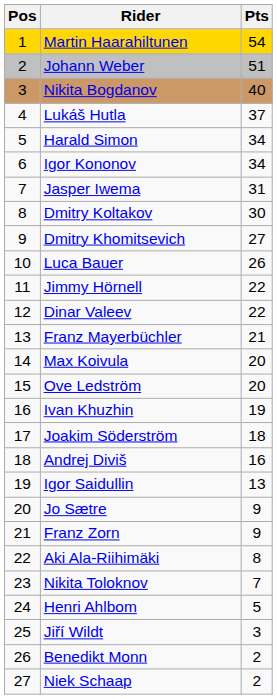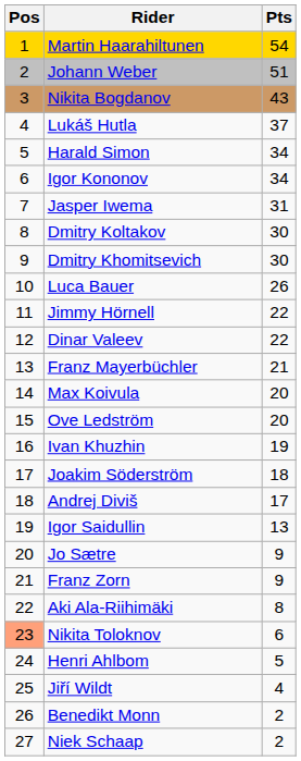 <table class="wikitable" style="font-size: 100%">
 <tr>
 <th width="20">Pos</th>
 <th width="200">Rider</th>
 <th width="20">Pts</th>
 </tr>
 <tr align="center" style="background-color: gold;">
 <td>1</td>
 <td align="left"> <a href='#'>Martin Haarahiltunen</a></td>
 <td>54</td>
 </tr>
 <tr align="center" style="background-color: silver;">
 <td>2</td>
 <td align="left"> <a href='#'>Johann Weber</a></td>
 <td>51</td>
 </tr>
 <tr align="center" style="background-color: #cc9966;">
 <td>3</td>
 <td align="left"> <a href='#'>Nikita Bogdanov</a></td>
-<td>40</td>
+<td>43</td>
 </tr>
 <tr align="center">
 <td>4</td>
 <td align="left"> <a href='#'>Lukáš Hutla</a></td>
 <td>37</td>
 </tr>
 <tr align="center">
 <td>5</td>
 <td align="left"> <a href='#'>Harald Simon</a></td>
 <td>34</td>
 </tr>
 <tr align="center">
 <td>6</td>
 <td align="left"> <a href='#'>Igor Kononov</a></td>
 <td>34</td>
 </tr>
 <tr align="center">
 <td>7</td>
 <td align="left"> <a href='#'>Jasper Iwema</a></td>
 <td>31</td>
 </tr>
 <tr align="center">
 <td>8</td>
 <td align="left"> <a href='#'>Dmitry Koltakov</a></td>
 <td>30</td>
 </tr>
 <tr align="center">
 <td>9</td>
 <td align="left"> <a href='#'>Dmitry Khomitsevich</a></td>
-<td>27</td>
+<td>30</td>
 </tr>
 <tr align="center">
 <td>10</td>
 <td align="left"> <a href='#'>Luca Bauer</a></td>
 <td>26</td>
 </tr>
 <tr align="center">
 <td>11</td>
 <td align="left"> <a href='#'>Jimmy Hörnell</a></td>
 <td>22</td>
 </tr>
 <tr align="center">
 <td>12</td>
 <td align="left"> <a href='#'>Dinar Valeev</a></td>
 <td>22</td>
 </tr>
 <tr align="center">
 <td>13</td>
 <td align="left"> <a href='#'>Franz Mayerbüchler</a></td>
 <td>21</td>
 </tr>
 <tr align="center">
 <td>14</td>
 <td align="left"> <a href='#'>Max Koivula</a></td>
 <td>20</td>
 </tr>
 <tr align="center">
 <td>15</td>
 <td align="left"> <a href='#'>Ove Ledström</a></td>
 <td>20</td>
 </tr>
 <tr align="center">
 <td>16</td>
 <td align="left"> <a href='#'>Ivan Khuzhin</a></td>
 <td>19</td>
 </tr>
 <tr align="center">
 <td>17</td>
 <td align="left"> <a href='#'>Joakim Söderström</a></td>
 <td>18</td>
 </tr>
 <tr align="center">
 <td>18</td>
 <td align="left"> <a href='#'>Andrej Diviš</a></td>
-<td>16</td>
+<td>17</td>
 </tr>
 <tr align="center">
 <td>19</td>
 <td align="left"> <a href='#'>Igor Saidullin</a></td>
 <td>13</td>
 </tr>
 <tr align="center">
 <td>20</td>
 <td align="left"> <a href='#'>Jo Sætre</a></td>
 <td>9</td>
 </tr>
 <tr align="center">
 <td>21</td>
 <td align="left"> <a href='#'>Franz Zorn</a></td>
 <td>9</td>
 </tr>
 <tr align="center">
 <td>22</td>
 <td align="left"> <a href='#'>Aki Ala-Riihimäki</a></td>
 <td>8</td>
 </tr>
 <tr align="center">
-<td>23</td>
+<td style="background: lightsalmon;">23</td>
 <td align="left"> <a href='#'>Nikita Toloknov</a></td>
-<td>7</td>
+<td>6</td>
 </tr>
 <tr align="center">
 <td>24</td>
 <td align="left"> <a href='#'>Henri Ahlbom</a></td>
 <td>5</td>
 </tr>
 <tr align="center">
 <td>25</td>
 <td align="left"> <a href='#'>Jiří Wildt</a></td>
-<td>3</td>
+<td>4</td>
 </tr>
 <tr align="center">
 <td>26</td>
 <td align="left"> <a href='#'>Benedikt Monn</a></td>
 <td>2</td>
 </tr>
 <tr align="center">
 <td>27</td>
 <td align="left"> <a href='#'>Niek Schaap</a></td>
 <td>2</td>
 </tr>
 </table>
